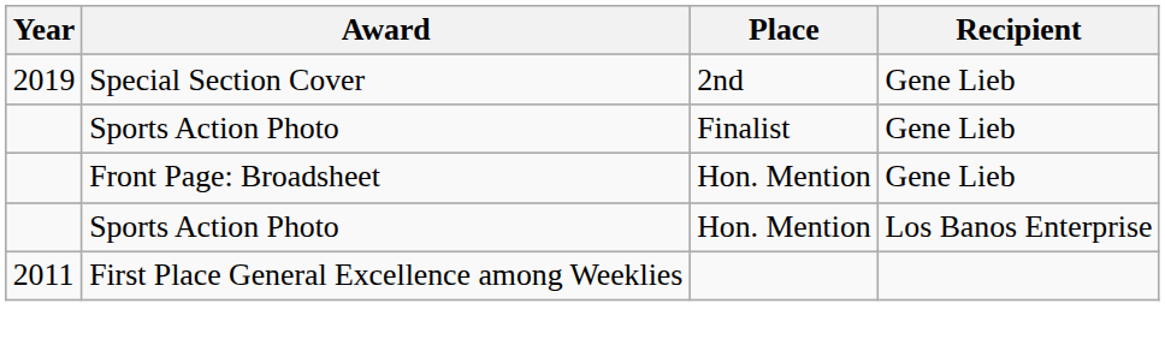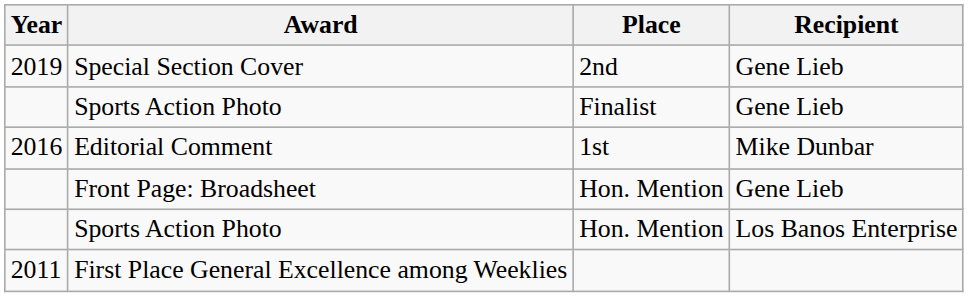 <table class="wikitable">
 <tr>
 <th>Year</th>
 <th>Award</th>
 <th>Place</th>
 <th>Recipient</th>
 </tr>
 <tr>
 <td>2019</td>
 <td>Special Section Cover</td>
 <td>2nd</td>
 <td>Gene Lieb</td>
 </tr>
 <tr>
 <td></td>
 <td>Sports Action Photo</td>
 <td>Finalist</td>
 <td>Gene Lieb</td>
 </tr>
 <tr>
+<td>2016</td>
+<td>Editorial Comment</td>
+<td>1st</td>
+<td>Mike Dunbar</td>
+</tr>
+<tr>
 <td></td>
 <td>Front Page: Broadsheet</td>
 <td>Hon. Mention</td>
 <td>Gene Lieb</td>
 </tr>
 <tr>
 <td></td>
 <td>Sports Action Photo</td>
 <td>Hon. Mention</td>
 <td>Los Banos Enterprise</td>
 </tr>
 <tr>
 <td>2011</td>
 <td>First Place General Excellence among Weeklies</td>
 <td></td>
 <td></td>
 </tr>
 </table>
